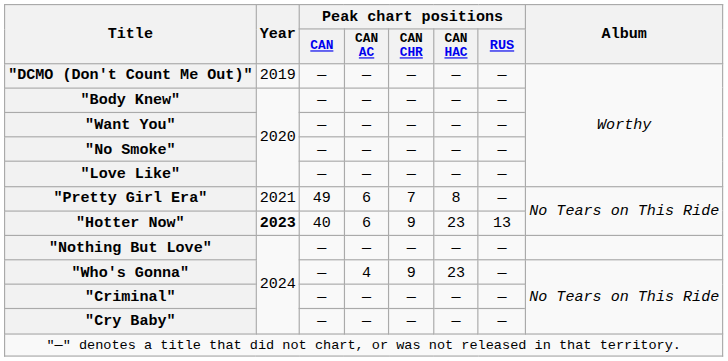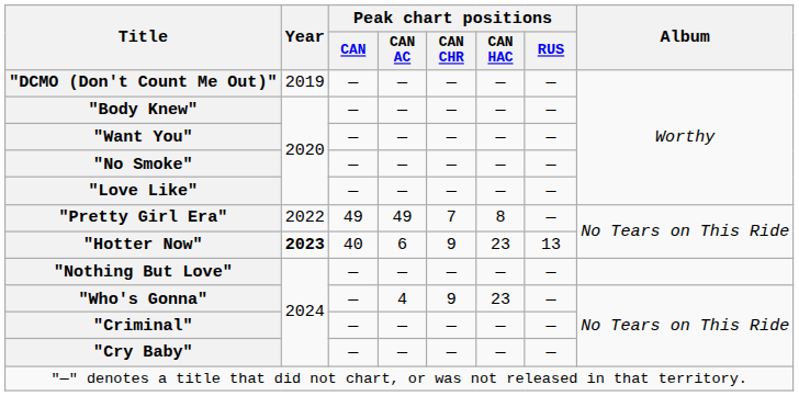 <table class="wikitable plainrowheaders" style="text-align:center;">
 <tr>
 <th scope="col" rowspan="2">Title</th>
 <th scope="col" rowspan="2">Year</th>
 <th scope="col" colspan="5">Peak chart positions</th>
 <th rowspan="2">Album</th>
 </tr>
 <tr>
 <th scope="col" style="width:3em;font-size:85%"><a href='#'>CAN</a><br></th>
 <th scope="col" style="width:3em;font-size:85%">CAN <a href='#'>AC</a><br></th>
 <th scope="col" style="width:3em;font-size:85%">CAN <a href='#'>CHR</a><br></th>
 <th scope="col" style="width:3em;font-size:85%">CAN <a href='#'>HAC</a><br></th>
 <th scope="col" style="width:3em;font-size:90%;"><a href='#'>RUS</a><br></th>
 </tr>
 <tr>
 <th scope="row">"DCMO (Don't Count Me Out)"</th>
 <td>2019</td>
 <td>—</td>
 <td>—</td>
 <td>—</td>
 <td>—</td>
 <td>—</td>
 <td rowspan="5"><em>Worthy</em></td>
 </tr>
 <tr>
 <th scope="row">"Body Knew"</th>
 <td rowspan="4">2020</td>
 <td>—</td>
 <td>—</td>
 <td>—</td>
 <td>—</td>
 <td>—</td>
 </tr>
 <tr>
 <th scope="row">"Want You"</th>
 <td>—</td>
 <td>—</td>
 <td>—</td>
 <td>—</td>
 <td>—</td>
 </tr>
 <tr>
 <th scope="row">"No Smoke"</th>
 <td>—</td>
 <td>—</td>
 <td>—</td>
 <td>—</td>
 <td>—</td>
 </tr>
 <tr>
 <th scope="row">"Love Like"</th>
 <td>—</td>
 <td>—</td>
 <td>—</td>
 <td>—</td>
 <td>—</td>
 </tr>
 <tr>
 <th scope="row">"Pretty Girl Era"</th>
-<td>2021</td>
+<td>2022</td>
 <td>49</td>
-<td>6</td>
+<td>49</td>
 <td>7</td>
 <td>8</td>
 <td>—</td>
 <td rowspan="2"><em>No Tears on This Ride</em></td>
 </tr>
 <tr>
 <th scope="row">"Hotter Now"</th>
 <td><strong>2023</strong></td>
 <td>40</td>
 <td>6</td>
 <td>9</td>
 <td>23</td>
 <td>13</td>
 </tr>
 <tr>
 <th scope="row">"Nothing But Love"</th>
 <td rowspan="4">2024</td>
 <td>—</td>
 <td>—</td>
 <td>—</td>
 <td>—</td>
 <td>—</td>
 <td></td>
 </tr>
 <tr>
 <th scope="row">"Who's Gonna"</th>
 <td>—</td>
 <td>4</td>
 <td>9</td>
 <td>23</td>
 <td>—</td>
 <td rowspan="3"><em>No Tears on This Ride</em></td>
 </tr>
 <tr>
 <th scope="row">"Criminal"</th>
 <td>—</td>
 <td>—</td>
 <td>—</td>
 <td>—</td>
 <td>—</td>
 </tr>
 <tr>
 <th scope="row">"Cry Baby"</th>
 <td>—</td>
 <td>—</td>
 <td>—</td>
 <td>—</td>
 <td>—</td>
 </tr>
 <tr>
 <td colspan="8" style="font-size:90%">"—" denotes a title that did not chart, or was not released in that territory.</td>
 </tr>
 </table>
